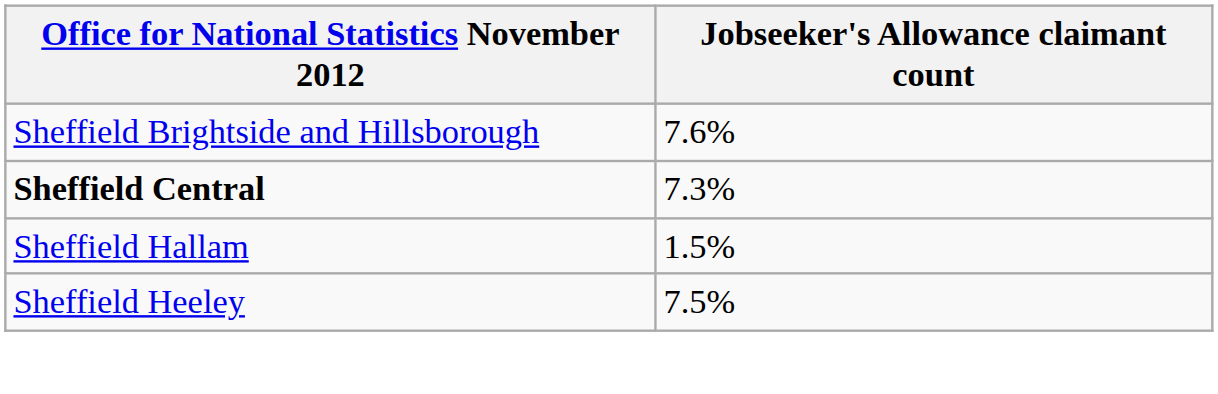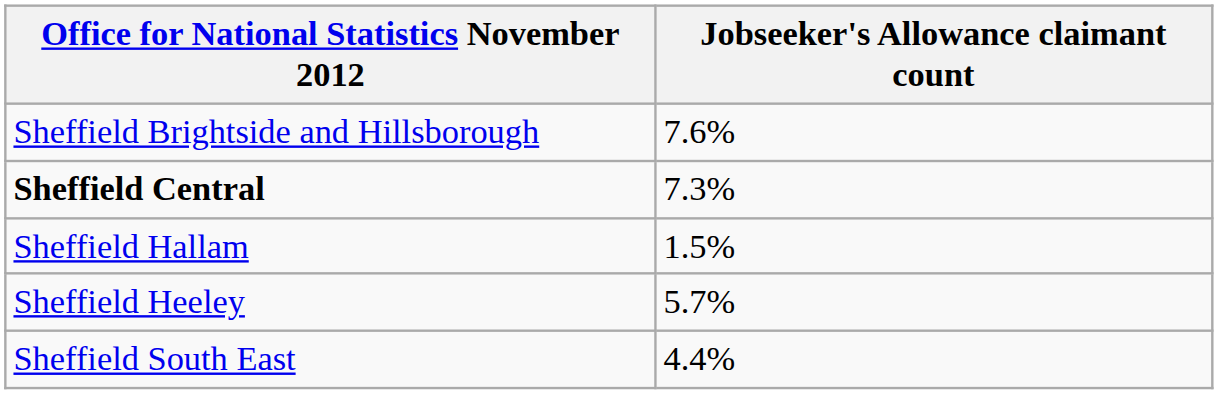 <table class="wikitable" id="toc" style="float: right; margin-left: 1em; width: 40%; font-size: 90%;" cellspacing="5">
 <tr>
 <th><a href='#'>Office for National Statistics</a> November 2012</th>
 <th>Jobseeker's Allowance claimant count</th>
 </tr>
 <tr>
 <td><a href='#'>Sheffield Brightside and Hillsborough</a></td>
 <td>7.6%</td>
 </tr>
 <tr>
 <td><strong>Sheffield Central</strong></td>
 <td>7.3%</td>
 </tr>
 <tr>
 <td><a href='#'>Sheffield Hallam</a></td>
 <td>1.5%</td>
 </tr>
 <tr>
 <td><a href='#'>Sheffield Heeley</a></td>
-<td>7.5%</td>
+<td>5.7%</td>
+</tr>
+<tr>
+<td><a href='#'>Sheffield South East</a></td>
+<td>4.4%</td>
 </tr>
 </table>
